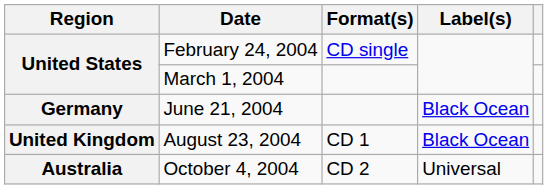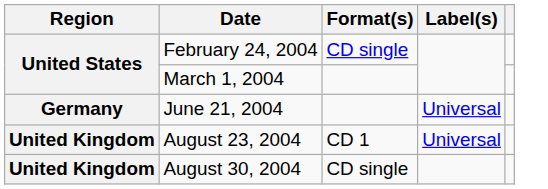 <table class="wikitable plainrowheaders">
 <tr>
 <th scope="col">Region</th>
 <th scope="col">Date</th>
 <th scope="col">Format(s)</th>
 <th scope="col">Label(s)</th>
 <th scope="col"></th>
 </tr>
 <tr>
 <th scope="row" rowspan="2">United States</th>
 <td>February 24, 2004</td>
 <td><a href='#'>CD single</a></td>
 <td rowspan="2"></td>
 <td align="center"></td>
 </tr>
 <tr>
 <td>March 1, 2004</td>
 <td></td>
 <td align="center"></td>
 </tr>
 <tr>
 <th scope="row">Germany</th>
 <td>June 21, 2004</td>
 <td></td>
-<td><a href='#'>Black Ocean</a></td>
+<td><a href='#'>Universal</a></td>
 <td align="center"></td>
 </tr>
 <tr>
 <th scope="row">United Kingdom</th>
 <td>August 23, 2004</td>
 <td>CD 1</td>
-<td><a href='#'>Black Ocean</a></td>
+<td><a href='#'>Universal</a></td>
 <td align="center"></td>
 </tr>
 <tr>
-<th scope="row">Australia</th>
-<td>October 4, 2004</td>
-<td>CD 2</td>
-<td>Universal</td>
+<th scope="row">United Kingdom</th>
+<td>August 30, 2004</td>
+<td>CD single</td>
+<td></td>
 <td align="center"></td>
 </tr>
 </table>
